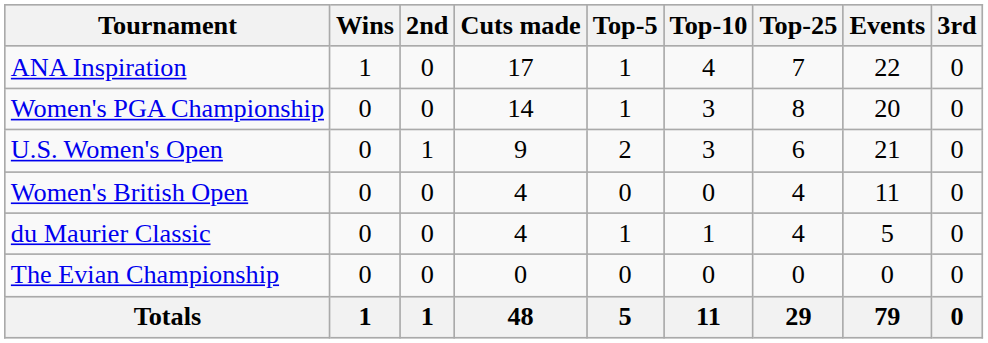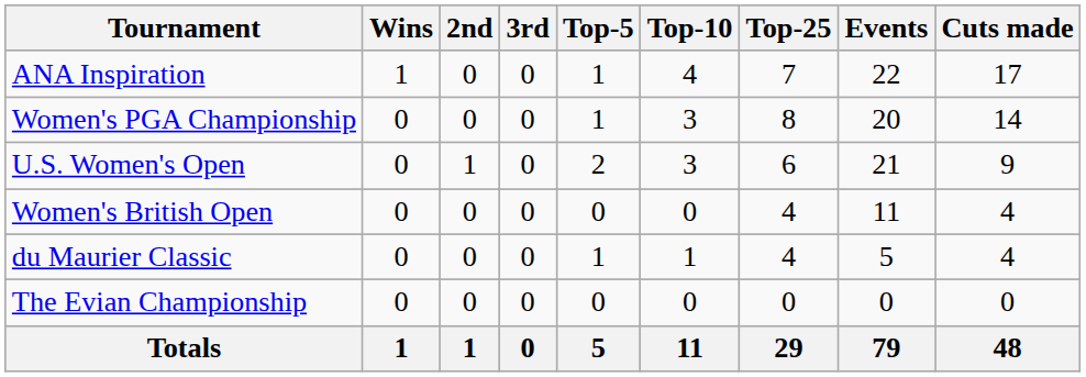 <table class=wikitable style=text-align:center>
 <tr>
 <th>Tournament</th>
 <th>Wins</th>
 <th>2nd</th>
-<th>Cuts made</th>
+<th>3rd</th>
 <th>Top-5</th>
 <th>Top-10</th>
 <th>Top-25</th>
 <th>Events</th>
-<th>3rd</th>
+<th>Cuts made</th>
 </tr>
 <tr>
 <td align=left><a href='#'>ANA Inspiration</a></td>
 <td>1</td>
 <td>0</td>
-<td>17</td>
+<td>0</td>
 <td>1</td>
 <td>4</td>
 <td>7</td>
 <td>22</td>
-<td>0</td>
+<td>17</td>
 </tr>
 <tr>
 <td align=left><a href='#'>Women's PGA Championship</a></td>
 <td>0</td>
 <td>0</td>
-<td>14</td>
+<td>0</td>
 <td>1</td>
 <td>3</td>
 <td>8</td>
 <td>20</td>
-<td>0</td>
+<td>14</td>
 </tr>
 <tr>
 <td align=left><a href='#'>U.S. Women's Open</a></td>
 <td>0</td>
 <td>1</td>
-<td>9</td>
+<td>0</td>
 <td>2</td>
 <td>3</td>
 <td>6</td>
 <td>21</td>
-<td>0</td>
+<td>9</td>
 </tr>
 <tr>
 <td align=left><a href='#'>Women's British Open</a></td>
 <td>0</td>
 <td>0</td>
-<td>4</td>
+<td>0</td>
 <td>0</td>
 <td>0</td>
 <td>4</td>
 <td>11</td>
-<td>0</td>
+<td>4</td>
 </tr>
 <tr>
 <td align=left><a href='#'>du Maurier Classic</a></td>
 <td>0</td>
 <td>0</td>
-<td>4</td>
+<td>0</td>
 <td>1</td>
 <td>1</td>
 <td>4</td>
 <td>5</td>
-<td>0</td>
+<td>4</td>
 </tr>
 <tr>
 <td align=left><a href='#'>The Evian Championship</a></td>
 <td>0</td>
 <td>0</td>
 <td>0</td>
 <td>0</td>
 <td>0</td>
 <td>0</td>
 <td>0</td>
 <td>0</td>
 </tr>
 <tr>
 <th>Totals</th>
 <th>1</th>
 <th>1</th>
-<th>48</th>
+<th>0</th>
 <th>5</th>
 <th>11</th>
 <th>29</th>
 <th>79</th>
-<th>0</th>
+<th>48</th>
 </tr>
 </table>
